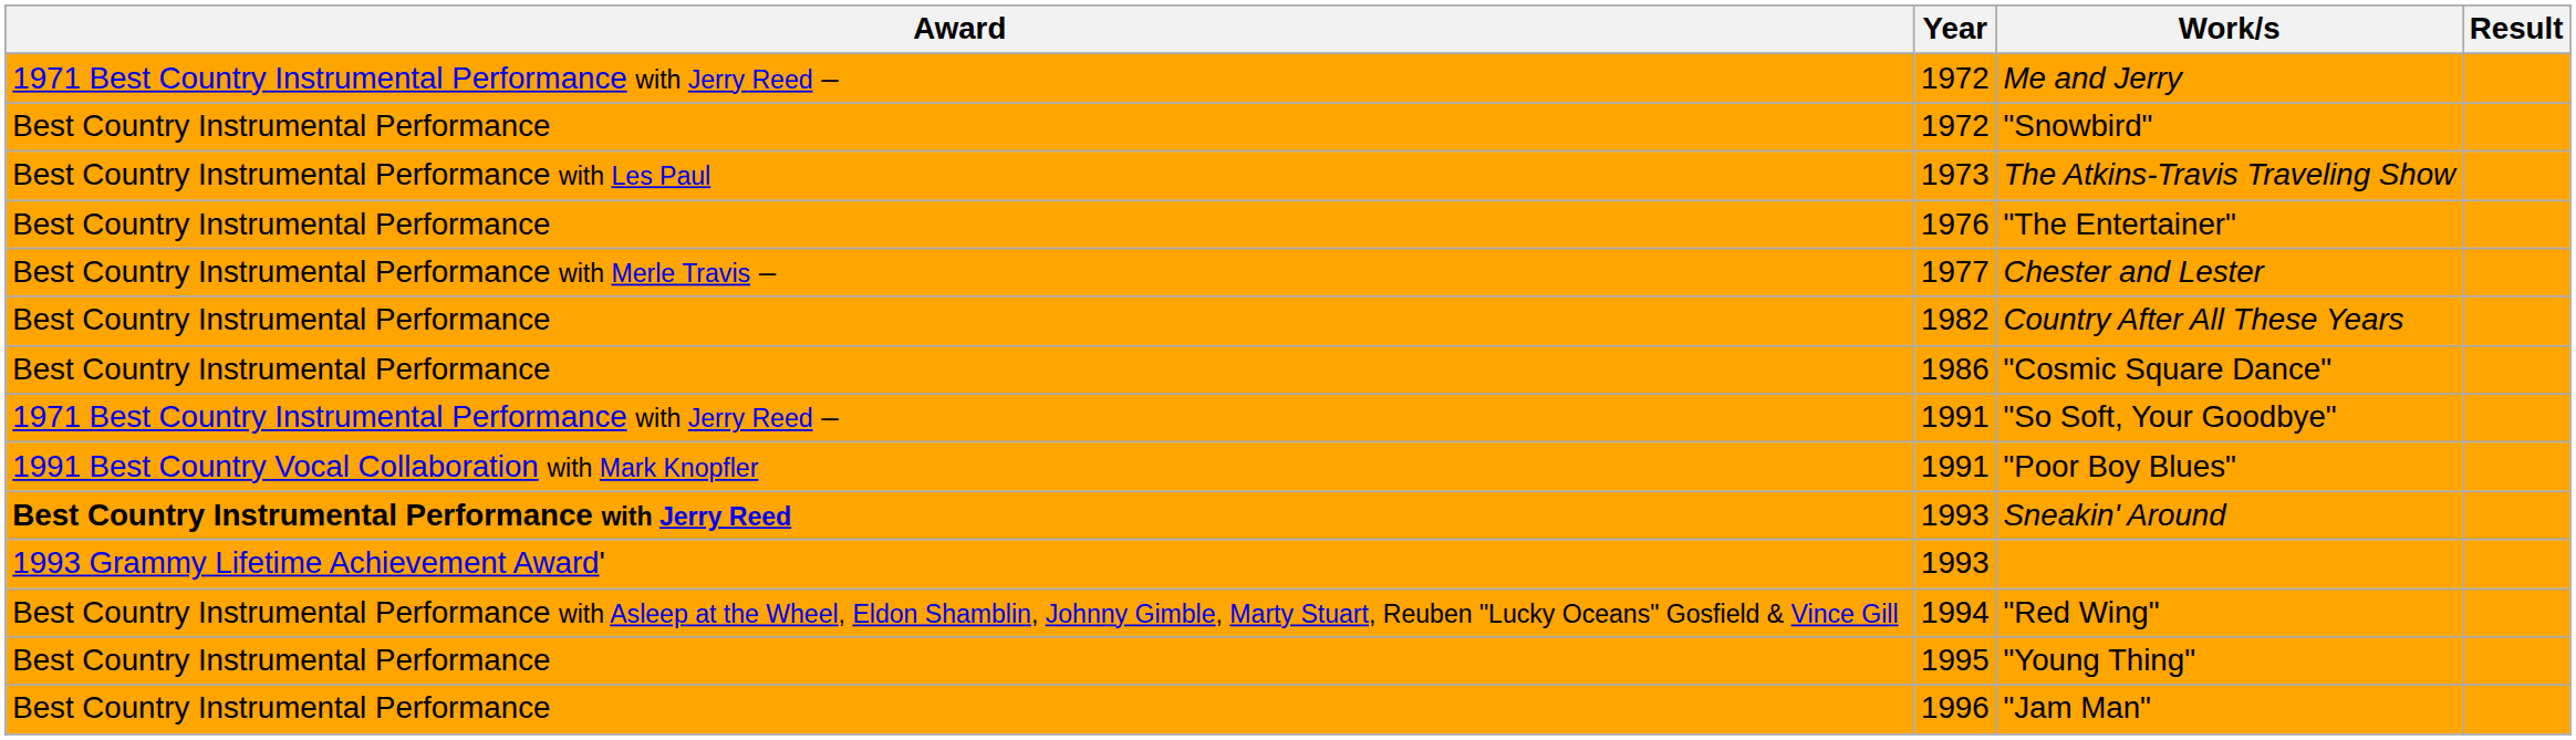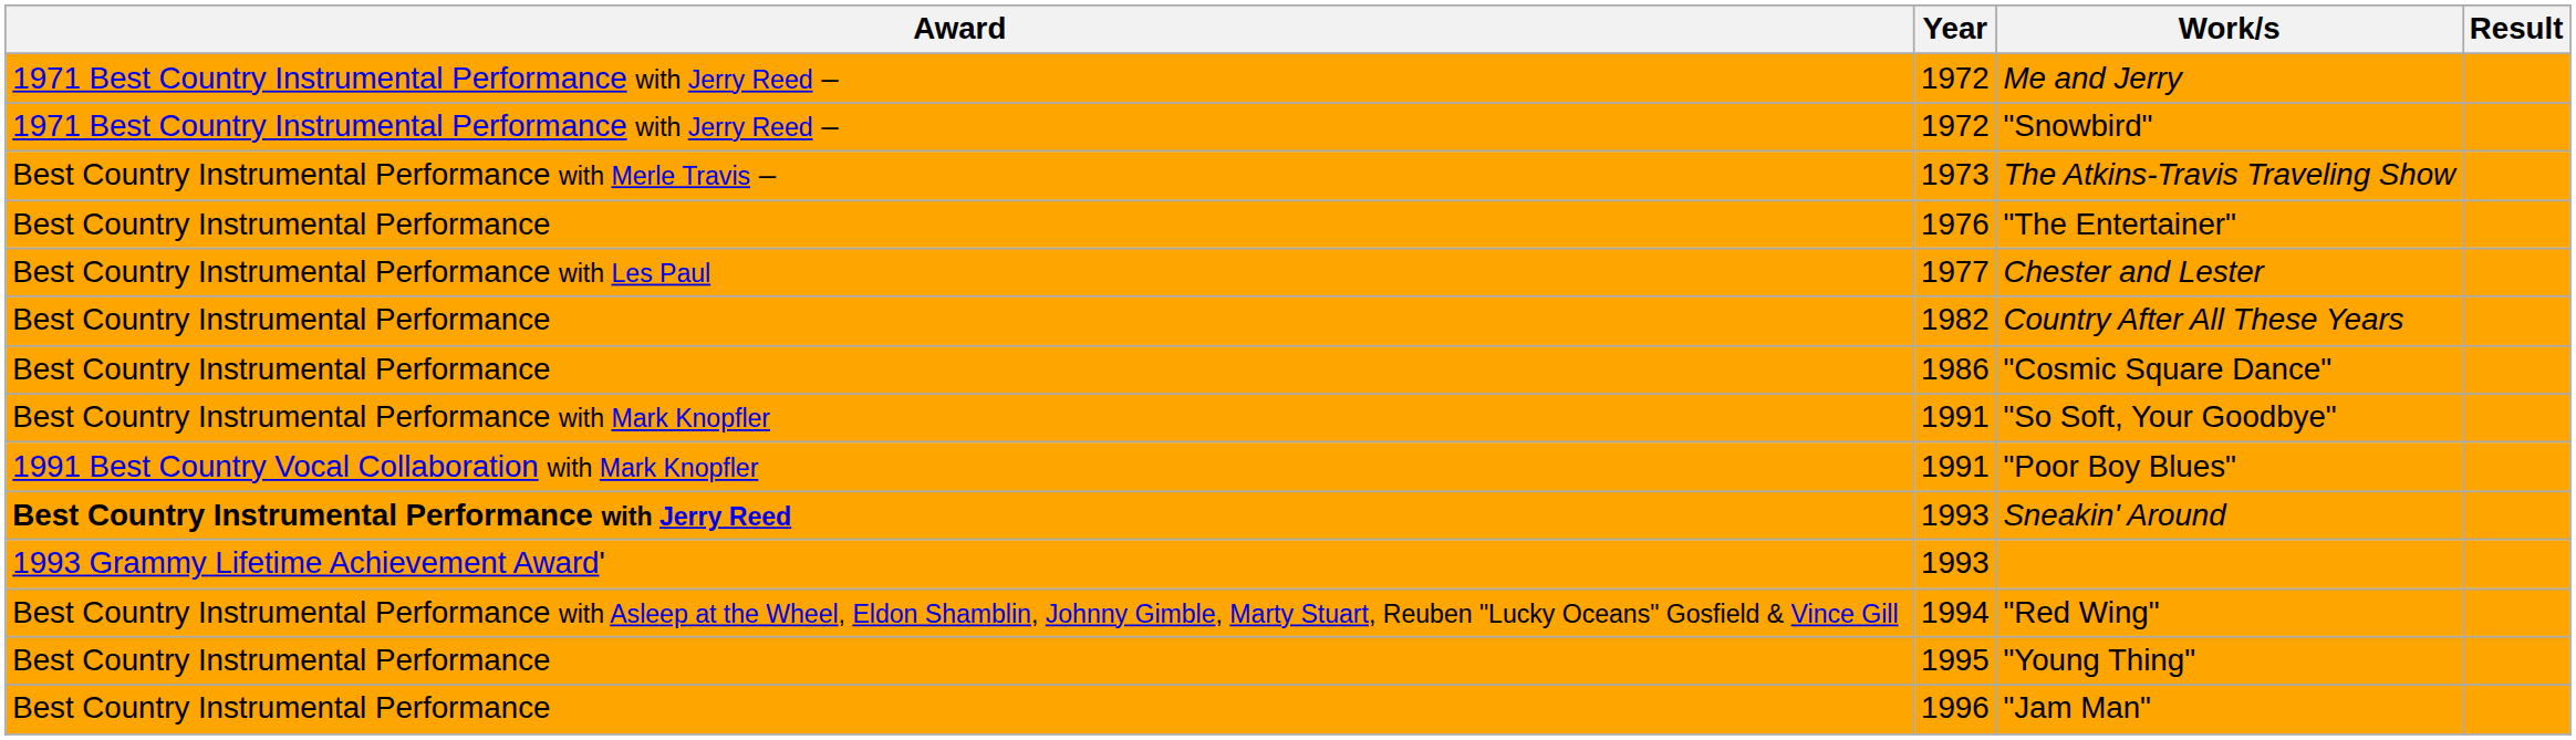 <table class="wikitable">
 <tr>
 <th>Award</th>
 <th>Year</th>
 <th>Work/s</th>
 <th>Result</th>
 </tr>
 <tr bgcolor=orange>
 <td><a href='#'>1971 Best Country Instrumental Performance</a> <small>with <a href='#'>Jerry Reed</a></small> –</td>
 <td>1972</td>
 <td><em>Me and Jerry</em></td>
 <td></td>
 </tr>
 <tr bgcolor=orange>
-<td>Best Country Instrumental Performance</td>
+<td><a href='#'>1971 Best Country Instrumental Performance</a> <small>with <a href='#'>Jerry Reed</a></small> –</td>
 <td>1972</td>
 <td>"Snowbird"</td>
 <td></td>
 </tr>
 <tr bgcolor=orange>
-<td>Best Country Instrumental Performance <small>with <a href='#'>Les Paul</a></small> </td>
+<td>Best Country Instrumental Performance <small>with <a href='#'>Merle Travis</a></small> –</td>
 <td>1973</td>
 <td><em>The Atkins-Travis Traveling Show</em></td>
 <td></td>
 </tr>
 <tr bgcolor=orange>
 <td>Best Country Instrumental Performance</td>
 <td>1976</td>
 <td>"The Entertainer"</td>
 <td></td>
 </tr>
 <tr bgcolor=orange>
-<td>Best Country Instrumental Performance <small>with <a href='#'>Merle Travis</a></small> –</td>
+<td>Best Country Instrumental Performance <small>with <a href='#'>Les Paul</a></small> </td>
 <td>1977</td>
 <td><em>Chester and Lester</em></td>
 <td></td>
 </tr>
 <tr bgcolor=orange>
 <td>Best Country Instrumental Performance</td>
 <td>1982</td>
 <td><em>Country After All These Years</em></td>
 <td></td>
 </tr>
 <tr bgcolor=orange>
 <td>Best Country Instrumental Performance</td>
 <td>1986</td>
 <td>"Cosmic Square Dance"</td>
 <td></td>
 </tr>
 <tr bgcolor=orange>
-<td><a href='#'>1971 Best Country Instrumental Performance</a> <small>with <a href='#'>Jerry Reed</a></small> –</td>
+<td>Best Country Instrumental Performance <small>with <a href='#'>Mark Knopfler</a></small> </td>
 <td>1991</td>
 <td>"So Soft, Your Goodbye"</td>
 <td></td>
 </tr>
 <tr bgcolor=orange>
 <td><a href='#'>1991 Best Country Vocal Collaboration</a> <small> with <a href='#'>Mark Knopfler</a></small> </td>
 <td>1991</td>
 <td>"Poor Boy Blues"</td>
 <td></td>
 </tr>
 <tr bgcolor=orange>
 <td><strong>Best Country Instrumental Performance <small>with <a href='#'>Jerry Reed</a></small> </strong></td>
 <td>1993</td>
 <td><em>Sneakin' Around</em></td>
 <td></td>
 </tr>
 <tr bgcolor=orange>
 <td><a href='#'>1993 Grammy Lifetime Achievement Award</a>'</td>
 <td>1993</td>
 <td></td>
 <td></td>
 </tr>
 <tr bgcolor=orange>
 <td>Best Country Instrumental Performance <small>with <a href='#'>Asleep at the Wheel</a>, <a href='#'>Eldon Shamblin</a>, <a href='#'>Johnny Gimble</a>, <a href='#'>Marty Stuart</a>, Reuben "Lucky Oceans" Gosfield & <a href='#'>Vince Gill</a></small> </td>
 <td>1994</td>
 <td>"Red Wing"</td>
 <td></td>
 </tr>
 <tr bgcolor=orange>
 <td>Best Country Instrumental Performance</td>
 <td>1995</td>
 <td>"Young Thing"</td>
 <td></td>
 </tr>
 <tr bgcolor=orange>
 <td>Best Country Instrumental Performance</td>
 <td>1996</td>
 <td>"Jam Man"</td>
 <td></td>
 </tr>
 </table>
